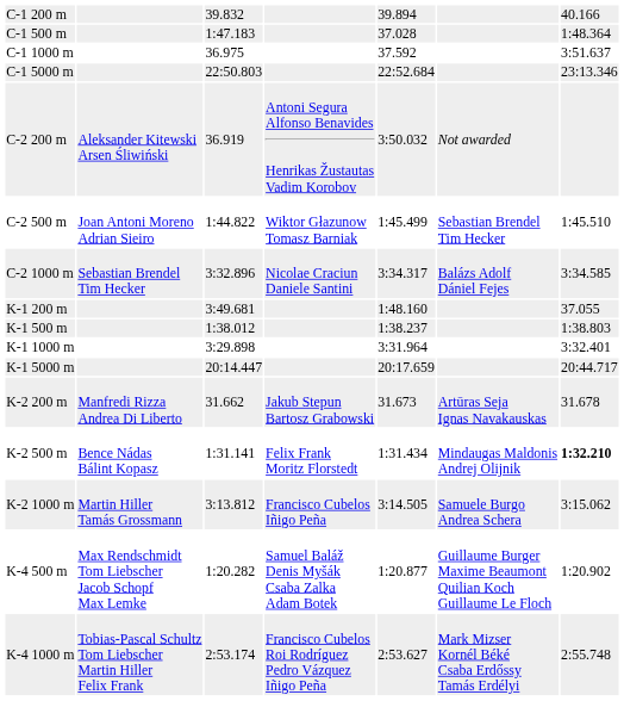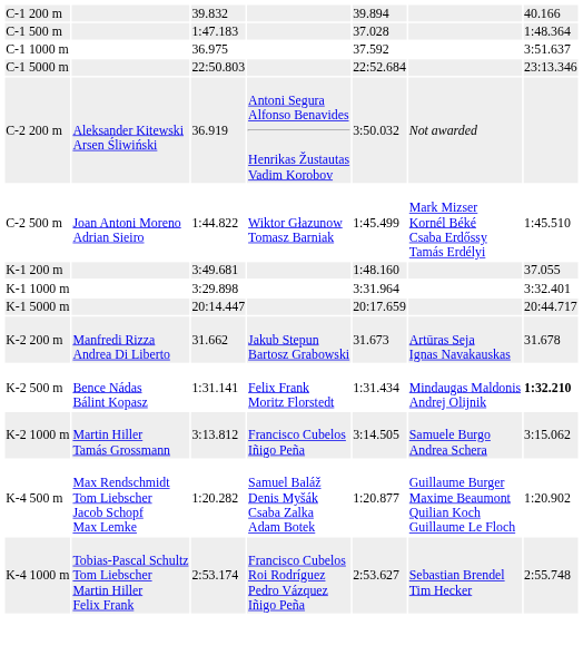 <table>
 <tr style="background:#eee; width:100%;">
 <td>C-1 200 m</td>
 <td></td>
 <td>39.832</td>
 <td></td>
 <td>39.894</td>
 <td></td>
 <td>40.166</td>
 </tr>
 <tr style="background:#eee; width:100%;">
 <td>C-1 500 m</td>
 <td></td>
 <td>1:47.183</td>
 <td></td>
 <td>37.028</td>
 <td></td>
 <td>1:48.364</td>
 </tr>
 <tr>
 <td>C-1 1000 m</td>
 <td></td>
 <td>36.975</td>
 <td></td>
 <td>37.592</td>
 <td></td>
 <td>3:51.637</td>
 </tr>
 <tr style="background:#eee; width:100%;">
 <td>C-1 5000 m</td>
 <td></td>
 <td>22:50.803</td>
 <td></td>
 <td>22:52.684</td>
 <td></td>
 <td>23:13.346</td>
 </tr>
 <tr style="background:#eee; width:100%;">
 <td>C-2 200 m</td>
 <td><br><a href='#'>Aleksander Kitewski</a><br><a href='#'>Arsen Śliwiński</a></td>
 <td>36.919</td>
 <td><br><a href='#'>Antoni Segura</a><br><a href='#'>Alfonso Benavides</a> <hr> <br><a href='#'>Henrikas Žustautas</a><br><a href='#'>Vadim Korobov</a></td>
 <td>3:50.032</td>
 <td><em>Not awarded</em></td>
 <td></td>
 </tr>
 <tr>
 <td>C-2 500 m</td>
 <td><br><a href='#'>Joan Antoni Moreno</a><br><a href='#'>Adrian Sieiro</a></td>
 <td>1:44.822</td>
 <td><br><a href='#'>Wiktor Głazunow</a><br><a href='#'>Tomasz Barniak</a></td>
 <td>1:45.499</td>
-<td><br><a href='#'>Sebastian Brendel</a><br><a href='#'>Tim Hecker</a></td>
+<td><br><a href='#'>Mark Mizser</a><br><a href='#'>Kornél Béké</a><br><a href='#'>Csaba Erdőssy</a><br><a href='#'>Tamás Erdélyi</a></td>
 <td>1:45.510</td>
-</tr>
-<tr style="background:#eee; width:100%;">
-<td>C-2 1000 m</td>
-<td><br><a href='#'>Sebastian Brendel</a><br><a href='#'>Tim Hecker</a></td>
-<td>3:32.896</td>
-<td><br><a href='#'>Nicolae Craciun</a><br><a href='#'>Daniele Santini</a></td>
-<td>3:34.317</td>
-<td><br><a href='#'>Balázs Adolf</a><br><a href='#'>Dániel Fejes</a></td>
-<td>3:34.585</td>
 </tr>
 <tr style="background:#eee; width:100%;">
 <td>K-1 200 m</td>
 <td></td>
 <td>3:49.681</td>
 <td></td>
 <td>1:48.160</td>
 <td></td>
 <td>37.055</td>
-</tr>
-<tr style="background:#eee; width:100%;">
-<td>K-1 500 m</td>
-<td></td>
-<td>1:38.012</td>
-<td></td>
-<td>1:38.237</td>
-<td></td>
-<td>1:38.803</td>
 </tr>
 <tr>
 <td>K-1 1000 m</td>
 <td></td>
 <td>3:29.898</td>
 <td></td>
 <td>3:31.964</td>
 <td></td>
 <td>3:32.401</td>
 </tr>
 <tr style="background:#eee; width:100%;">
 <td>K-1 5000 m</td>
 <td></td>
 <td>20:14.447</td>
 <td></td>
 <td>20:17.659</td>
 <td></td>
 <td>20:44.717</td>
 </tr>
 <tr style="background:#eee; width:100%;">
 <td>K-2 200 m</td>
 <td><br><a href='#'>Manfredi Rizza</a><br><a href='#'>Andrea Di Liberto</a></td>
 <td>31.662</td>
 <td><br><a href='#'>Jakub Stepun</a><br><a href='#'>Bartosz Grabowski</a></td>
 <td>31.673</td>
 <td><br><a href='#'>Artūras Seja</a><br><a href='#'>Ignas Navakauskas</a></td>
 <td>31.678</td>
 </tr>
 <tr>
 <td>K-2 500 m</td>
 <td><br><a href='#'>Bence Nádas</a><br><a href='#'>Bálint Kopasz</a></td>
 <td>1:31.141</td>
 <td><br><a href='#'>Felix Frank</a><br><a href='#'>Moritz Florstedt</a></td>
 <td>1:31.434</td>
 <td><br><a href='#'>Mindaugas Maldonis</a><br><a href='#'>Andrej Olijnik</a></td>
 <td><strong>1:32.210</strong></td>
 </tr>
 <tr style="background:#eee; width:100%;">
 <td>K-2 1000 m</td>
 <td><br><a href='#'>Martin Hiller</a><br><a href='#'>Tamás Grossmann</a></td>
 <td>3:13.812</td>
 <td><br><a href='#'>Francisco Cubelos</a><br><a href='#'>Iñigo Peña</a></td>
 <td>3:14.505</td>
 <td><br><a href='#'>Samuele Burgo</a><br><a href='#'>Andrea Schera</a></td>
 <td>3:15.062</td>
 </tr>
 <tr>
 <td>K-4 500 m</td>
 <td><br><a href='#'>Max Rendschmidt</a><br><a href='#'>Tom Liebscher</a><br><a href='#'>Jacob Schopf</a><br><a href='#'>Max Lemke</a></td>
 <td>1:20.282</td>
 <td><br><a href='#'>Samuel Baláž</a><br><a href='#'>Denis Myšák</a><br><a href='#'>Csaba Zalka</a><br><a href='#'>Adam Botek</a></td>
 <td>1:20.877</td>
 <td><br><a href='#'>Guillaume Burger</a><br><a href='#'>Maxime Beaumont</a><br><a href='#'>Quilian Koch</a><br><a href='#'>Guillaume Le Floch</a></td>
 <td>1:20.902</td>
 </tr>
 <tr style="background:#eee; width:100%;">
 <td>K-4 1000 m</td>
 <td><br><a href='#'>Tobias-Pascal Schultz</a><br><a href='#'>Tom Liebscher</a><br><a href='#'>Martin Hiller</a><br><a href='#'>Felix Frank</a></td>
 <td>2:53.174</td>
 <td><br><a href='#'>Francisco Cubelos</a><br><a href='#'>Roi Rodríguez</a><br><a href='#'>Pedro Vázquez</a><br><a href='#'>Iñigo Peña</a></td>
 <td>2:53.627</td>
-<td><br><a href='#'>Mark Mizser</a><br><a href='#'>Kornél Béké</a><br><a href='#'>Csaba Erdőssy</a><br><a href='#'>Tamás Erdélyi</a></td>
+<td><br><a href='#'>Sebastian Brendel</a><br><a href='#'>Tim Hecker</a></td>
 <td>2:55.748</td>
 </tr>
 </table>
